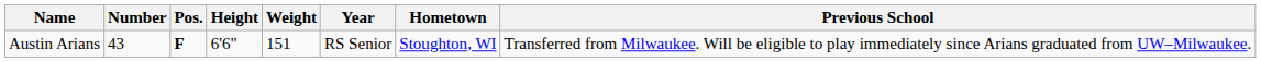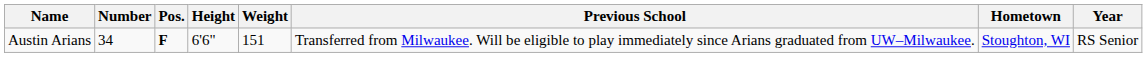 <table class="wikitable sortable" border="1">
 <tr>
 <th>Name</th>
 <th>Number</th>
 <th>Pos.</th>
 <th>Height</th>
 <th>Weight</th>
+<th class="unsortable">Previous School</th>
+<th>Hometown</th>
 <th>Year</th>
-<th>Hometown</th>
-<th class="unsortable">Previous School</th>
 </tr>
 <tr>
 <td>Austin Arians</td>
-<td>43</td>
+<td>34</td>
 <td><strong>F</strong></td>
 <td>6'6"</td>
 <td>151</td>
+<td>Transferred from <a href='#'>Milwaukee</a>. Will be eligible to play immediately since Arians graduated from <a href='#'>UW–Milwaukee</a>.</td>
+<td><a href='#'>Stoughton, WI</a></td>
 <td>RS Senior</td>
-<td><a href='#'>Stoughton, WI</a></td>
-<td>Transferred from <a href='#'>Milwaukee</a>. Will be eligible to play immediately since Arians graduated from <a href='#'>UW–Milwaukee</a>.</td>
 </tr>
 </table>
